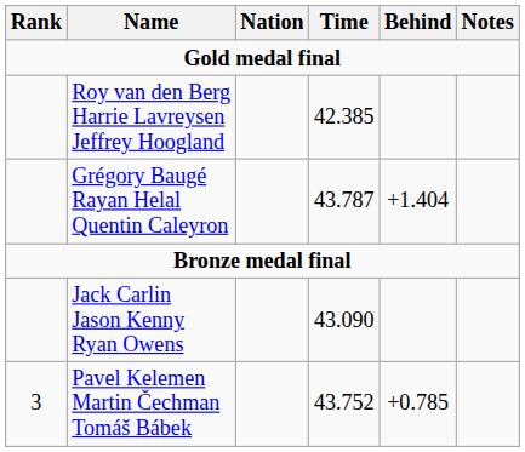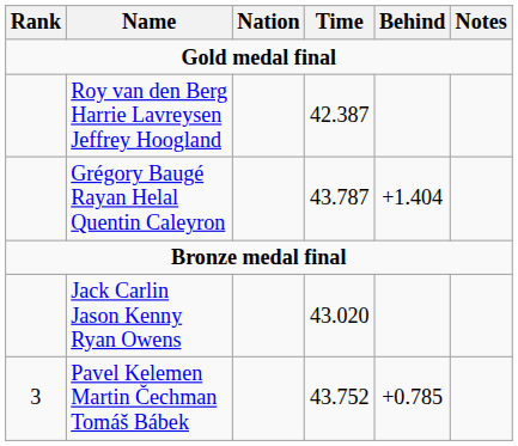 <table class="wikitable" style="text-align:center">
 <tr>
 <th>Rank</th>
 <th>Name</th>
 <th>Nation</th>
 <th>Time</th>
 <th>Behind</th>
 <th>Notes</th>
 </tr>
 <tr>
 <td colspan=6><strong>Gold medal final</strong></td>
 </tr>
 <tr>
 <td></td>
 <td align=left><a href='#'>Roy van den Berg</a><br><a href='#'>Harrie Lavreysen</a><br><a href='#'>Jeffrey Hoogland</a></td>
 <td align=left></td>
-<td>42.385</td>
+<td>42.387</td>
 <td></td>
 <td></td>
 </tr>
 <tr>
 <td></td>
 <td align=left><a href='#'>Grégory Baugé</a><br><a href='#'>Rayan Helal</a><br><a href='#'>Quentin Caleyron</a></td>
 <td align=left></td>
 <td>43.787</td>
 <td>+1.404</td>
 <td></td>
 </tr>
 <tr>
 <td colspan=6><strong>Bronze medal final</strong></td>
 </tr>
 <tr>
 <td></td>
 <td align=left><a href='#'>Jack Carlin</a><br><a href='#'>Jason Kenny</a><br><a href='#'>Ryan Owens</a></td>
 <td align=left></td>
-<td>43.090</td>
+<td>43.020</td>
 <td></td>
 <td></td>
 </tr>
 <tr>
 <td>3</td>
 <td align=left><a href='#'>Pavel Kelemen</a><br><a href='#'>Martin Čechman</a><br><a href='#'>Tomáš Bábek</a></td>
 <td align=left></td>
 <td>43.752</td>
 <td>+0.785</td>
 <td></td>
 </tr>
 </table>
